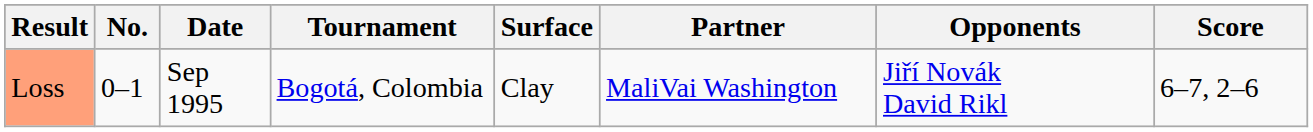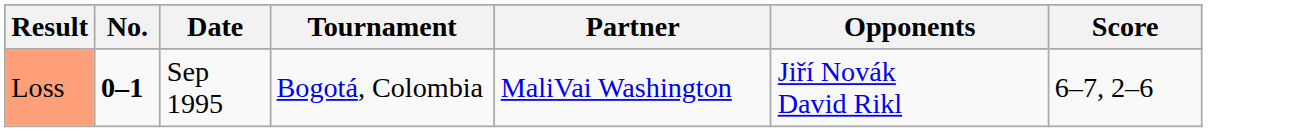 <table class="sortable wikitable">
 <tr>
 <th>Result</th>
 <th style="width:30px" class="unsortable">No.</th>
 <th style="width:55px">Date</th>
 <th style="width:120px">Tournament</th>
-<th style="width:50px">Surface</th>
 <th style="width:150px">Partner</th>
 <th style="width:150px">Opponents</th>
 <th style="width:80px" class="unsortable">Score</th>
 </tr>
 <tr>
 <td style="background:#ffa07a;">Loss</td>
-<td>0–1</td>
+<td><strong>0–1</strong></td>
 <td>Sep 1995</td>
 <td><a href='#'>Bogotá</a>, Colombia</td>
-<td>Clay</td>
 <td> <a href='#'>MaliVai Washington</a></td>
 <td> <a href='#'>Jiří Novák</a><br> <a href='#'>David Rikl</a></td>
 <td>6–7, 2–6</td>
 </tr>
 </table>
